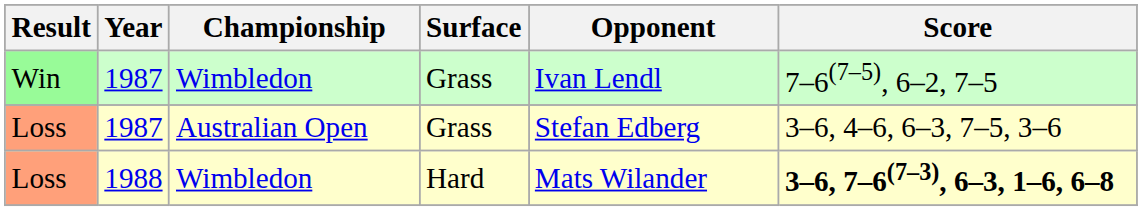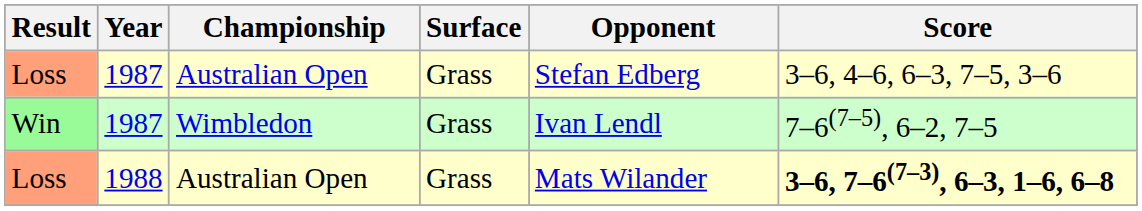 <table class="sortable wikitable">
 <tr>
 <th style="width:40px;">Result</th>
 <th style="width:30px;">Year</th>
 <th style="width:130px;">Championship</th>
 <th style="width:50px;">Surface</th>
 <th style="width:130px;">Opponent</th>
 <th class="unsortable" style="width:190px;">Score</th>
+</tr>
+<tr style="background:#ffc;">
+<td style="background:#ffa07a;">Loss</td>
+<td><a href='#'>1987</a></td>
+<td><a href='#'>Australian Open</a></td>
+<td>Grass</td>
+<td> <a href='#'>Stefan Edberg</a></td>
+<td>3–6, 4–6, 6–3, 7–5, 3–6</td>
 </tr>
 <tr style="background:#cfc;">
 <td style="background:#98fb98;">Win</td>
 <td><a href='#'>1987</a></td>
 <td><a href='#'>Wimbledon</a></td>
 <td>Grass</td>
 <td> <a href='#'>Ivan Lendl</a></td>
 <td>7–6<sup>(7–5)</sup>, 6–2, 7–5</td>
 </tr>
 <tr style="background:#ffc;">
 <td style="background:#ffa07a;">Loss</td>
-<td><a href='#'>1987</a></td>
-<td><a href='#'>Australian Open</a></td>
+<td><a href='#'>1988</a></td>
+<td>Australian Open</td>
 <td>Grass</td>
-<td> <a href='#'>Stefan Edberg</a></td>
-<td>3–6, 4–6, 6–3, 7–5, 3–6</td>
-</tr>
-<tr style="background:#ffc;">
-<td style="background:#ffa07a;">Loss</td>
-<td><a href='#'>1988</a></td>
-<td><a href='#'>Wimbledon</a></td>
-<td>Hard</td>
 <td> <a href='#'>Mats Wilander</a></td>
 <td><strong>3–6, 7–6<sup>(7–3)</sup>, 6–3, 1–6, 6–8</strong></td>
 </tr>
 </table>
